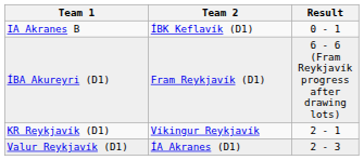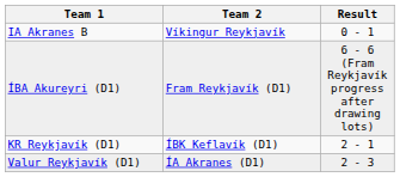 <table class="wikitable">
 <tr>
 <th width="180">Team 1</th>
 <th width="180">Team 2</th>
 <th width="80">Result</th>
 </tr>
 <tr>
 <td><a href='#'>IA Akranes</a> B</td>
-<td><a href='#'>ÍBK Keflavík</a> (D1)</td>
+<td><a href='#'>Víkingur Reykjavík</a></td>
 <td align="center">0 - 1</td>
 </tr>
 <tr style="background:#EFEFEF">
 <td><a href='#'>ÍBA Akureyri</a> (D1)</td>
 <td><a href='#'>Fram Reykjavík</a> (D1)</td>
 <td align="center">6 - 6 (Fram Reykjavík progress after drawing lots)</td>
 </tr>
 <tr>
 <td><a href='#'>KR Reykjavík</a> (D1)</td>
-<td><a href='#'>Víkingur Reykjavík</a></td>
+<td><a href='#'>ÍBK Keflavík</a> (D1)</td>
 <td align="center">2 - 1</td>
 </tr>
 <tr style="background:#EFEFEF">
 <td><a href='#'>Valur Reykjavík</a> (D1)</td>
 <td><a href='#'>ÍA Akranes</a> (D1)</td>
 <td align="center">2 - 3</td>
 </tr>
 </table>
